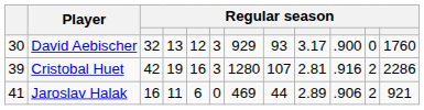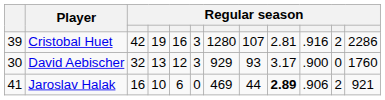 <table class="wikitable plainrowheaders" style="text-align:center;">
 <tr>
 <th scope="col" rowspan="2"></th>
 <th scope="col" rowspan="2">Player</th>
 <th scope=colgroup colspan=10>Regular season</th>
 </tr>
 <tr>
 <th scope="col"></th>
 <th scope="col"></th>
 <th scope="col"></th>
 <th scope="col"></th>
 <th scope="col"></th>
 <th scope="col"></th>
 <th scope="col"></th>
 <th scope="col"></th>
 <th scope="col"></th>
 <th scope="col"></th>
 </tr>
 <tr>
+<td scope="row">39</td>
+<td align="left"><a href='#'>Cristobal Huet</a></td>
+<td>42</td>
+<td>19</td>
+<td>16</td>
+<td>3</td>
+<td>1280</td>
+<td>107</td>
+<td>2.81</td>
+<td>.916</td>
+<td>2</td>
+<td>2286</td>
+</tr>
+<tr>
 <td scope="row">30</td>
 <td align="left"><a href='#'>David Aebischer</a></td>
 <td>32</td>
 <td>13</td>
 <td>12</td>
 <td>3</td>
 <td>929</td>
 <td>93</td>
 <td>3.17</td>
 <td>.900</td>
 <td>0</td>
 <td>1760</td>
 </tr>
 <tr>
-<td scope="row">39</td>
-<td align="left"><a href='#'>Cristobal Huet</a></td>
-<td>42</td>
-<td>19</td>
-<td>16</td>
-<td>3</td>
-<td>1280</td>
-<td>107</td>
-<td>2.81</td>
-<td>.916</td>
-<td>2</td>
-<td>2286</td>
-</tr>
-<tr>
 <td scope="row">41</td>
 <td align="left"><a href='#'>Jaroslav Halak</a></td>
 <td>16</td>
-<td>11</td>
+<td>10</td>
 <td>6</td>
 <td>0</td>
 <td>469</td>
 <td>44</td>
-<td>2.89</td>
+<td><strong>2.89</strong></td>
 <td>.906</td>
 <td>2</td>
 <td>921</td>
 </tr>
 </table>
